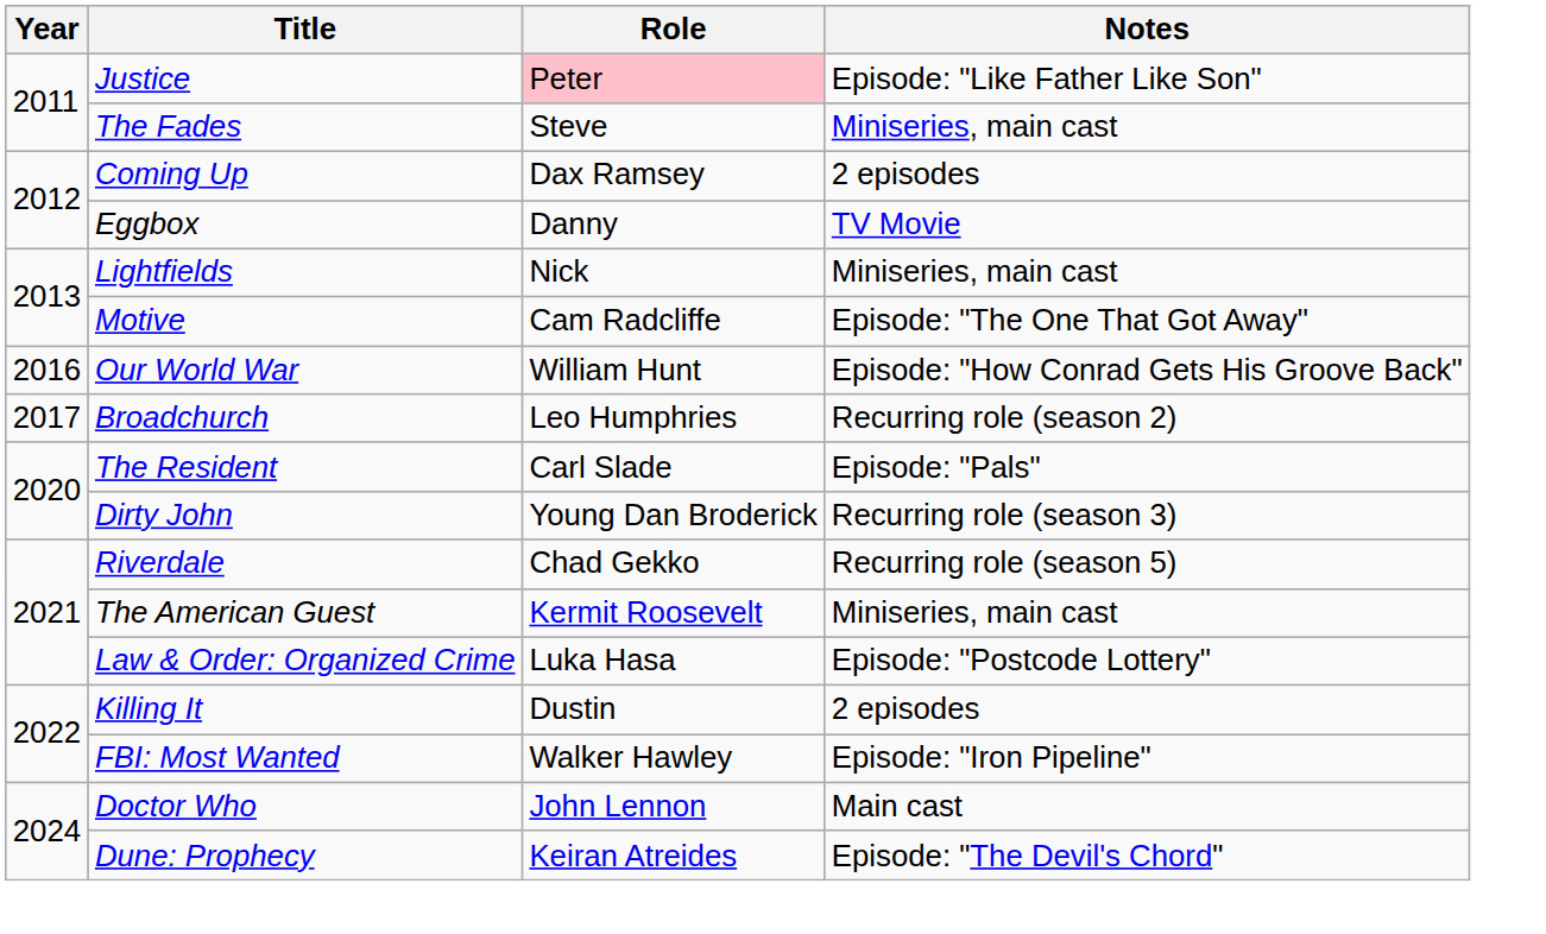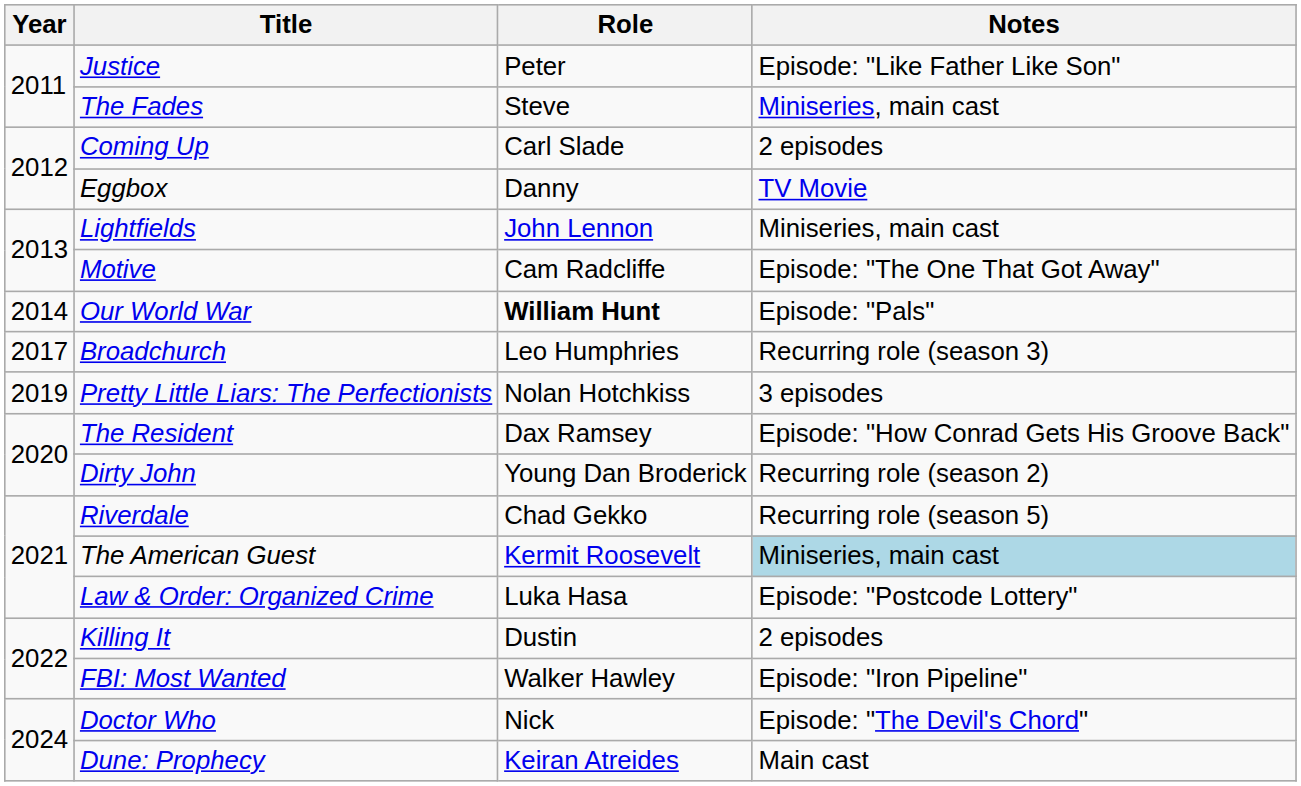 <table class="wikitable sortable">
 <tr>
 <th>Year</th>
 <th>Title</th>
 <th>Role</th>
 <th class="unsortable">Notes</th>
 </tr>
 <tr>
 <td rowspan="2">2011</td>
 <td><em><a href='#'>Justice</a></em></td>
-<td style="background: pink;">Peter</td>
+<td>Peter</td>
 <td>Episode: "Like Father Like Son"</td>
 </tr>
 <tr>
 <td><em><a href='#'>The Fades</a></em></td>
 <td>Steve</td>
 <td><a href='#'>Miniseries</a>, main cast</td>
 </tr>
 <tr>
 <td rowspan="2">2012</td>
 <td><em><a href='#'>Coming Up</a></em></td>
-<td>Dax Ramsey</td>
+<td>Carl Slade</td>
 <td>2 episodes</td>
 </tr>
 <tr>
 <td><em>Eggbox</em></td>
 <td>Danny</td>
 <td><a href='#'>TV Movie</a></td>
 </tr>
 <tr>
 <td rowspan="2">2013</td>
 <td><em><a href='#'>Lightfields</a></em></td>
-<td>Nick</td>
+<td><a href='#'>John Lennon</a></td>
 <td>Miniseries, main cast</td>
 </tr>
 <tr>
 <td><em><a href='#'>Motive</a></em></td>
 <td>Cam Radcliffe</td>
 <td>Episode: "The One That Got Away"</td>
 </tr>
 <tr>
-<td>2016</td>
+<td>2014</td>
 <td><em><a href='#'>Our World War</a></em></td>
-<td>William Hunt</td>
-<td>Episode: "How Conrad Gets His Groove Back"</td>
+<td><strong>William Hunt</strong></td>
+<td>Episode: "Pals"</td>
 </tr>
 <tr>
 <td>2017</td>
 <td><em><a href='#'>Broadchurch</a></em></td>
 <td>Leo Humphries</td>
-<td>Recurring role (season 2)</td>
+<td>Recurring role (season 3)</td>
+</tr>
+<tr>
+<td>2019</td>
+<td><em><a href='#'>Pretty Little Liars: The Perfectionists</a></em></td>
+<td>Nolan Hotchkiss</td>
+<td>3 episodes</td>
 </tr>
 <tr>
 <td rowspan="2">2020</td>
 <td><em><a href='#'>The Resident</a></em></td>
-<td>Carl Slade</td>
-<td>Episode: "Pals"</td>
+<td>Dax Ramsey</td>
+<td>Episode: "How Conrad Gets His Groove Back"</td>
 </tr>
 <tr>
 <td><em><a href='#'>Dirty John</a></em></td>
 <td>Young Dan Broderick</td>
-<td>Recurring role (season 3)</td>
+<td>Recurring role (season 2)</td>
 </tr>
 <tr>
 <td rowspan="3">2021</td>
 <td><em><a href='#'>Riverdale</a></em></td>
 <td>Chad Gekko</td>
 <td>Recurring role (season 5)</td>
 </tr>
 <tr>
 <td><em>The American Guest</em></td>
 <td><a href='#'>Kermit Roosevelt</a></td>
-<td>Miniseries, main cast</td>
+<td style="background: lightblue;">Miniseries, main cast</td>
 </tr>
 <tr>
 <td><em><a href='#'>Law & Order: Organized Crime</a></em></td>
 <td>Luka Hasa</td>
 <td>Episode: "Postcode Lottery"</td>
 </tr>
 <tr>
 <td rowspan="2">2022</td>
 <td><em><a href='#'>Killing It</a></em></td>
 <td>Dustin</td>
 <td>2 episodes</td>
 </tr>
 <tr>
 <td><em><a href='#'>FBI: Most Wanted</a></em></td>
 <td>Walker Hawley</td>
 <td>Episode: "Iron Pipeline"</td>
 </tr>
 <tr>
 <td rowspan="2">2024</td>
 <td><em><a href='#'>Doctor Who</a></em></td>
-<td><a href='#'>John Lennon</a></td>
-<td>Main cast</td>
+<td>Nick</td>
+<td>Episode: "<a href='#'>The Devil's Chord</a>"</td>
 </tr>
 <tr>
 <td><em><a href='#'>Dune: Prophecy</a></em></td>
 <td><a href='#'>Keiran Atreides</a></td>
-<td>Episode: "<a href='#'>The Devil's Chord</a>"</td>
+<td>Main cast</td>
 </tr>
 </table>
